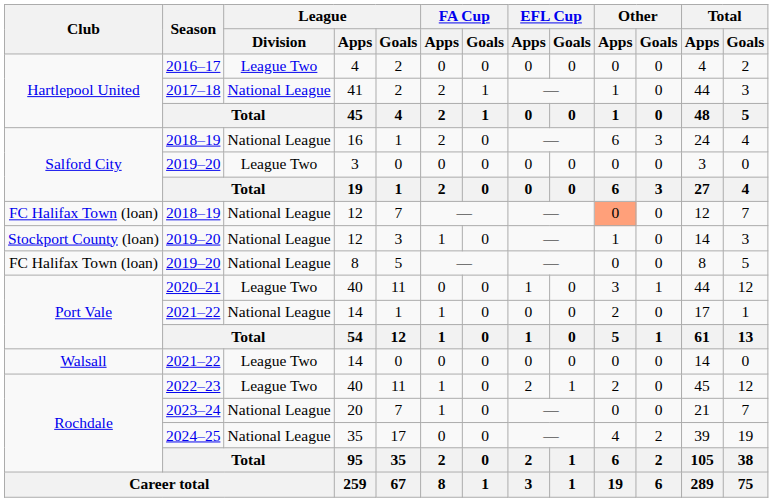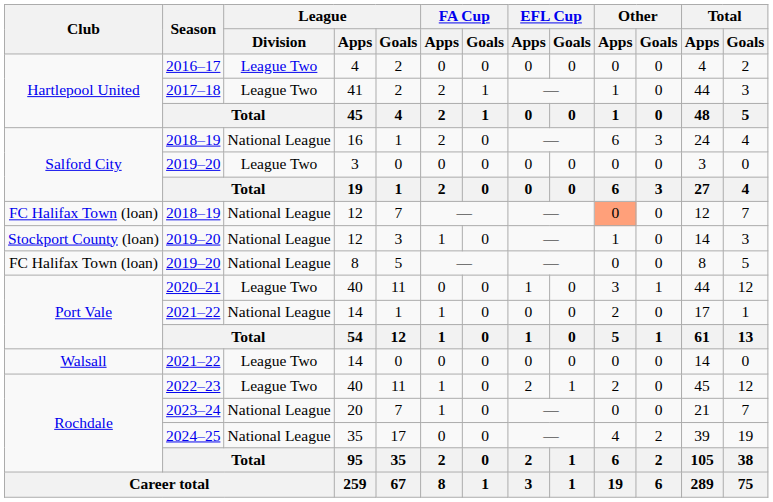 <table class="wikitable" style="text-align:center">
 <tr>
 <th rowspan="2">Club</th>
 <th rowspan="2">Season</th>
 <th colspan="3">League</th>
 <th colspan="2"><a href='#'>FA Cup</a></th>
 <th colspan="2"><a href='#'>EFL Cup</a></th>
 <th colspan="2">Other</th>
 <th colspan="2">Total</th>
 </tr>
 <tr>
 <th>Division</th>
 <th>Apps</th>
 <th>Goals</th>
 <th>Apps</th>
 <th>Goals</th>
 <th>Apps</th>
 <th>Goals</th>
 <th>Apps</th>
 <th>Goals</th>
 <th>Apps</th>
 <th>Goals</th>
 </tr>
 <tr>
 <td rowspan="3"><a href='#'>Hartlepool United</a></td>
 <td><a href='#'>2016–17</a></td>
 <td><a href='#'>League Two</a></td>
 <td>4</td>
 <td>2</td>
 <td>0</td>
 <td>0</td>
 <td>0</td>
 <td>0</td>
 <td>0</td>
 <td>0</td>
 <td>4</td>
 <td>2</td>
 </tr>
 <tr>
 <td><a href='#'>2017–18</a></td>
-<td><a href='#'>National League</a></td>
+<td>League Two</td>
 <td>41</td>
 <td>2</td>
 <td>2</td>
 <td>1</td>
 <td colspan="2">—</td>
 <td>1</td>
 <td>0</td>
 <td>44</td>
 <td>3</td>
 </tr>
 <tr>
 <th colspan="2">Total</th>
 <th>45</th>
 <th>4</th>
 <th>2</th>
 <th>1</th>
 <th>0</th>
 <th>0</th>
 <th>1</th>
 <th>0</th>
 <th>48</th>
 <th>5</th>
 </tr>
 <tr>
 <td rowspan="3"><a href='#'>Salford City</a></td>
 <td><a href='#'>2018–19</a></td>
 <td>National League</td>
 <td>16</td>
 <td>1</td>
 <td>2</td>
 <td>0</td>
 <td colspan="2">—</td>
 <td>6</td>
 <td>3</td>
 <td>24</td>
 <td>4</td>
 </tr>
 <tr>
 <td><a href='#'>2019–20</a></td>
 <td>League Two</td>
 <td>3</td>
 <td>0</td>
 <td>0</td>
 <td>0</td>
 <td>0</td>
 <td>0</td>
 <td>0</td>
 <td>0</td>
 <td>3</td>
 <td>0</td>
 </tr>
 <tr>
 <th colspan="2">Total</th>
 <th>19</th>
 <th>1</th>
 <th>2</th>
 <th>0</th>
 <th>0</th>
 <th>0</th>
 <th>6</th>
 <th>3</th>
 <th>27</th>
 <th>4</th>
 </tr>
 <tr>
 <td><a href='#'>FC Halifax Town</a> (loan)</td>
 <td><a href='#'>2018–19</a></td>
 <td>National League</td>
 <td>12</td>
 <td>7</td>
 <td colspan="2">—</td>
 <td colspan="2">—</td>
 <td style="background: lightsalmon;">0</td>
 <td>0</td>
 <td>12</td>
 <td>7</td>
 </tr>
 <tr>
 <td><a href='#'>Stockport County</a> (loan)</td>
 <td><a href='#'>2019–20</a></td>
 <td>National League</td>
 <td>12</td>
 <td>3</td>
 <td>1</td>
 <td>0</td>
 <td colspan="2">—</td>
 <td>1</td>
 <td>0</td>
 <td>14</td>
 <td>3</td>
 </tr>
 <tr>
 <td>FC Halifax Town (loan)</td>
 <td><a href='#'>2019–20</a></td>
 <td>National League</td>
 <td>8</td>
 <td>5</td>
 <td colspan="2">—</td>
 <td colspan="2">—</td>
 <td>0</td>
 <td>0</td>
 <td>8</td>
 <td>5</td>
 </tr>
 <tr>
 <td rowspan="3"><a href='#'>Port Vale</a></td>
 <td><a href='#'>2020–21</a></td>
 <td>League Two</td>
 <td>40</td>
 <td>11</td>
 <td>0</td>
 <td>0</td>
 <td>1</td>
 <td>0</td>
 <td>3</td>
 <td>1</td>
 <td>44</td>
 <td>12</td>
 </tr>
 <tr>
 <td><a href='#'>2021–22</a></td>
 <td>National League</td>
 <td>14</td>
 <td>1</td>
 <td>1</td>
 <td>0</td>
 <td>0</td>
 <td>0</td>
 <td>2</td>
 <td>0</td>
 <td>17</td>
 <td>1</td>
 </tr>
 <tr>
 <th colspan="2">Total</th>
 <th>54</th>
 <th>12</th>
 <th>1</th>
 <th>0</th>
 <th>1</th>
 <th>0</th>
 <th>5</th>
 <th>1</th>
 <th>61</th>
 <th>13</th>
 </tr>
 <tr>
 <td><a href='#'>Walsall</a></td>
 <td><a href='#'>2021–22</a></td>
 <td>League Two</td>
 <td>14</td>
 <td>0</td>
 <td>0</td>
 <td>0</td>
 <td>0</td>
 <td>0</td>
 <td>0</td>
 <td>0</td>
 <td>14</td>
 <td>0</td>
 </tr>
 <tr>
 <td rowspan="4"><a href='#'>Rochdale</a></td>
 <td><a href='#'>2022–23</a></td>
 <td>League Two</td>
 <td>40</td>
 <td>11</td>
 <td>1</td>
 <td>0</td>
 <td>2</td>
 <td>1</td>
 <td>2</td>
 <td>0</td>
 <td>45</td>
 <td>12</td>
 </tr>
 <tr>
 <td><a href='#'>2023–24</a></td>
 <td>National League</td>
 <td>20</td>
 <td>7</td>
 <td>1</td>
 <td>0</td>
 <td colspan="2">—</td>
 <td>0</td>
 <td>0</td>
 <td>21</td>
 <td>7</td>
 </tr>
 <tr>
 <td><a href='#'>2024–25</a></td>
 <td>National League</td>
 <td>35</td>
 <td>17</td>
 <td>0</td>
 <td>0</td>
 <td colspan="2">—</td>
 <td>4</td>
 <td>2</td>
 <td>39</td>
 <td>19</td>
 </tr>
 <tr>
 <th colspan="2">Total</th>
 <th>95</th>
 <th>35</th>
 <th>2</th>
 <th>0</th>
 <th>2</th>
 <th>1</th>
 <th>6</th>
 <th>2</th>
 <th>105</th>
 <th>38</th>
 </tr>
 <tr>
 <th colspan="3">Career total</th>
 <th>259</th>
 <th>67</th>
 <th>8</th>
 <th>1</th>
 <th>3</th>
 <th>1</th>
 <th>19</th>
 <th>6</th>
 <th>289</th>
 <th>75</th>
 </tr>
 </table>
